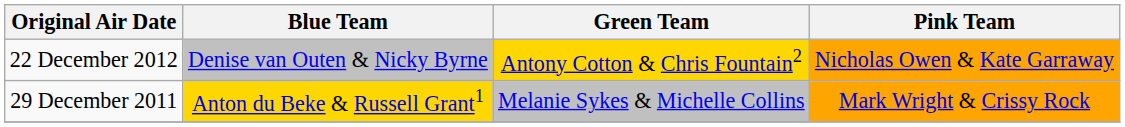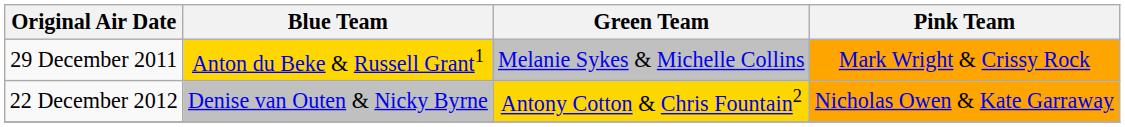 <table class="wikitable" style="text-align:center;">
 <tr>
 <th>Original Air Date</th>
 <th>Blue Team</th>
 <th>Green Team</th>
 <th>Pink Team</th>
 </tr>
 <tr>
+<td>29 December 2011</td>
+<td bgcolor="gold"><a href='#'>Anton du Beke</a> & <a href='#'>Russell Grant</a><sup>1</sup></td>
+<td bgcolor="silver"><a href='#'>Melanie Sykes</a> & <a href='#'>Michelle Collins</a></td>
+<td bgcolor="orange"><a href='#'>Mark Wright</a> & <a href='#'>Crissy Rock</a></td>
+</tr>
+<tr>
 <td>22 December 2012</td>
 <td bgcolor="silver"><a href='#'>Denise van Outen</a> & <a href='#'>Nicky Byrne</a></td>
 <td bgcolor="gold"><a href='#'>Antony Cotton</a> & <a href='#'>Chris Fountain</a><sup>2</sup></td>
 <td bgcolor="orange"><a href='#'>Nicholas Owen</a> & <a href='#'>Kate Garraway</a></td>
 </tr>
 <tr>
-<td>29 December 2011</td>
-<td bgcolor="gold"><a href='#'>Anton du Beke</a> & <a href='#'>Russell Grant</a><sup>1</sup></td>
-<td bgcolor="silver"><a href='#'>Melanie Sykes</a> & <a href='#'>Michelle Collins</a></td>
-<td bgcolor="orange"><a href='#'>Mark Wright</a> & <a href='#'>Crissy Rock</a></td>
-</tr>
-<tr>
 </tr>
 </table>
